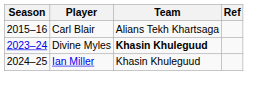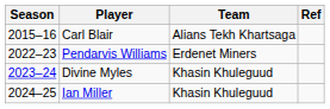 <table class="wikitable">
 <tr>
 <th>Season</th>
 <th>Player</th>
 <th>Team</th>
 <th>Ref</th>
 </tr>
 <tr>
 <td>2015–16</td>
 <td>Carl Blair</td>
 <td>Alians Tekh Khartsaga</td>
 <td></td>
 </tr>
 <tr>
+<td>2022–23</td>
+<td><a href='#'>Pendarvis Williams</a></td>
+<td>Erdenet Miners</td>
+<td></td>
+</tr>
+<tr>
 <td><a href='#'>2023–24</a></td>
 <td>Divine Myles</td>
-<td><strong>Khasin Khuleguud</strong></td>
+<td>Khasin Khuleguud</td>
 <td></td>
 </tr>
 <tr>
 <td>2024–25</td>
 <td><a href='#'>Ian Miller</a></td>
 <td>Khasin Khuleguud</td>
 <td></td>
 </tr>
 </table>
